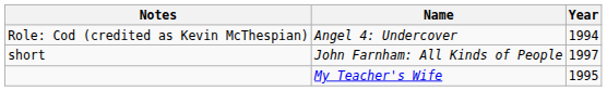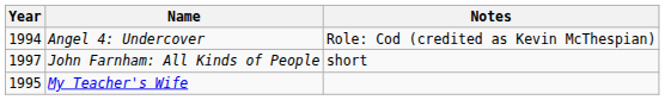 <table class="wikitable">
 <tr>
+<th>Year</th>
+<th>Name</th>
 <th>Notes</th>
-<th>Name</th>
-<th>Year</th>
 </tr>
 <tr>
+<td align="center">1994</td>
+<td><em>Angel 4: Undercover</em></td>
 <td>Role: Cod (credited as Kevin McThespian)</td>
-<td><em>Angel 4: Undercover</em></td>
-<td align="center">1994</td>
 </tr>
 <tr>
+<td align="center">1997</td>
+<td><em>John Farnham: All Kinds of People</em></td>
 <td>short</td>
-<td><em>John Farnham: All Kinds of People</em></td>
-<td align="center">1997</td>
 </tr>
 <tr>
+<td align="center">1995</td>
+<td><em><a href='#'>My Teacher's Wife</a></em></td>
 <td></td>
-<td><em><a href='#'>My Teacher's Wife</a></em></td>
-<td align="center">1995</td>
 </tr>
 </table>
